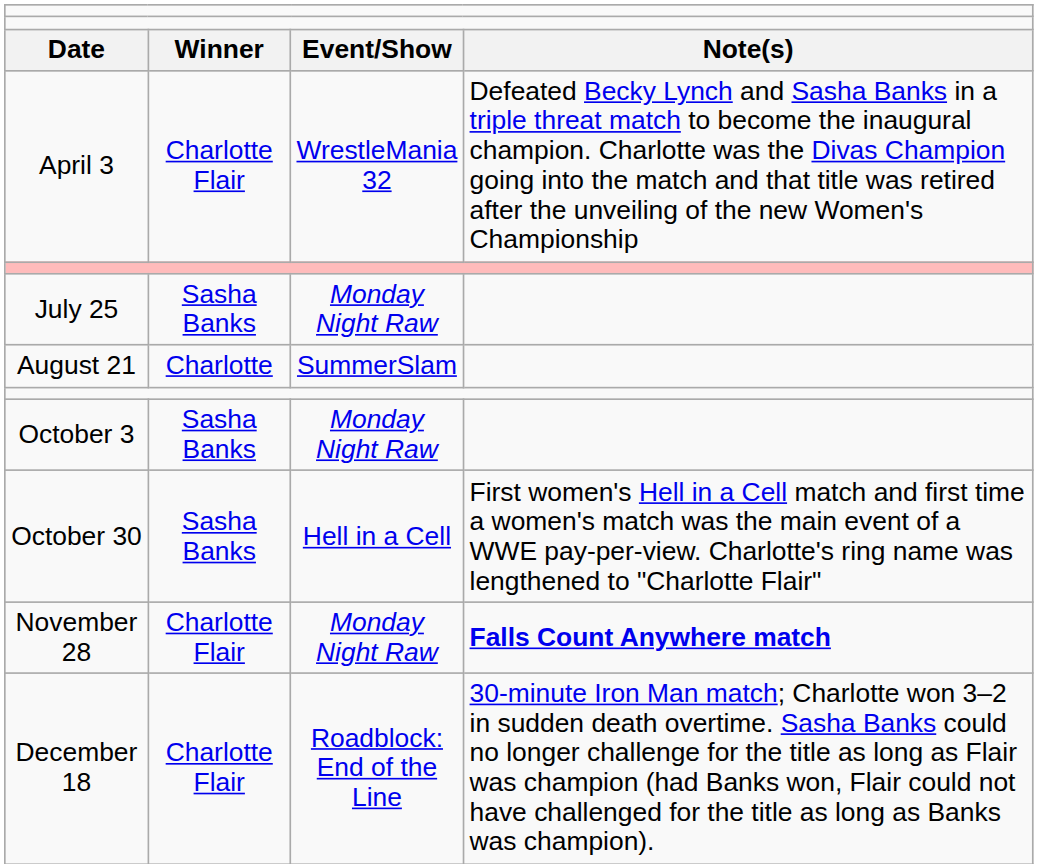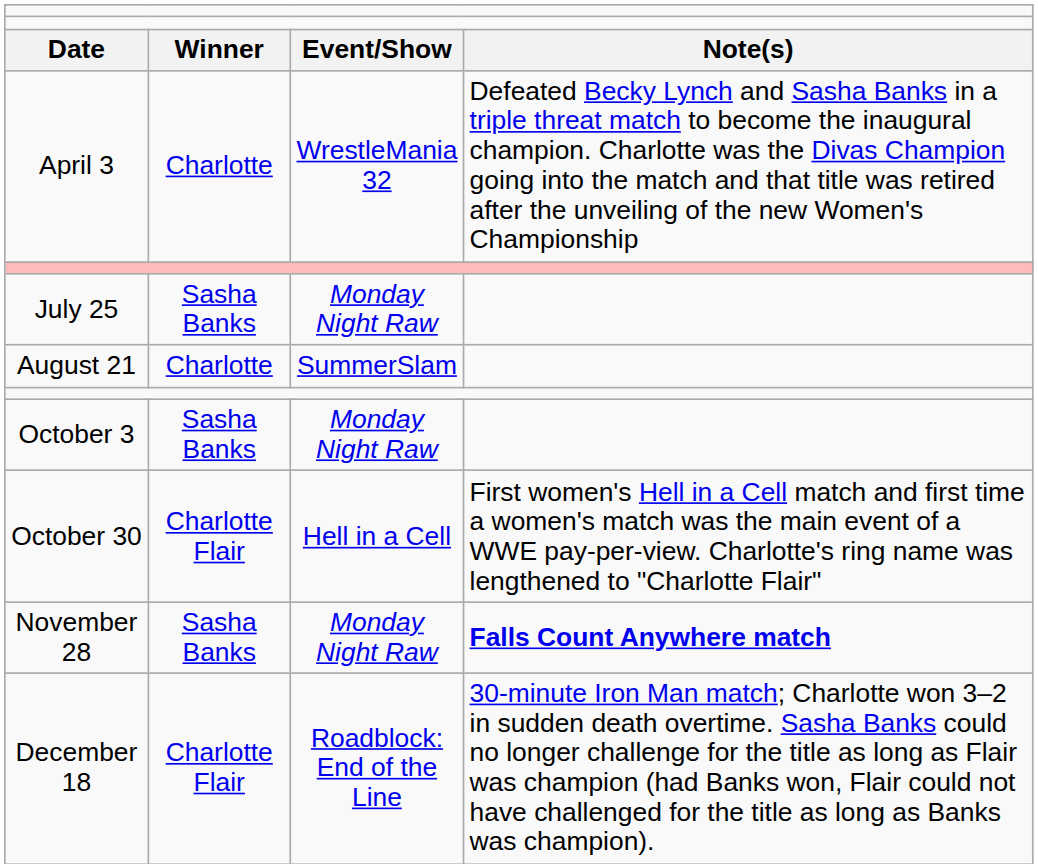 <table class="wikitable" style="text-align:center; width:100%;">
 <tr>
 <td colspan="5"></td>
 </tr>
 <tr>
 <td colspan="5"><strong></strong></td>
 </tr>
 <tr>
 <th width=14%>Date</th>
 <th width=14%>Winner</th>
 <th width=14%>Event/Show</th>
 <th width=58%>Note(s)</th>
 </tr>
 <tr>
 <td>April 3</td>
-<td><a href='#'>Charlotte Flair</a></td>
+<td><a href='#'>Charlotte</a></td>
 <td><a href='#'>WrestleMania 32</a></td>
 <td align=left>Defeated <a href='#'>Becky Lynch</a> and <a href='#'>Sasha Banks</a> in a <a href='#'>triple threat match</a> to become the inaugural champion. Charlotte was the <a href='#'>Divas Champion</a> going into the match and that title was retired after the unveiling of the new Women's Championship</td>
 </tr>
 <tr style="background:#FBB;">
 <td colspan="5"></td>
 </tr>
 <tr>
 <td>July 25</td>
 <td><a href='#'>Sasha Banks</a></td>
 <td><em><a href='#'>Monday Night Raw</a></em></td>
 <td></td>
 </tr>
 <tr>
 <td>August 21</td>
 <td><a href='#'>Charlotte</a></td>
 <td><a href='#'>SummerSlam</a></td>
 <td></td>
 </tr>
 <tr>
 <td colspan="5"></td>
 </tr>
 <tr>
 <td>October 3</td>
 <td><a href='#'>Sasha Banks</a></td>
 <td><em><a href='#'>Monday Night Raw</a></em></td>
 <td></td>
 </tr>
 <tr>
 <td>October 30</td>
-<td><a href='#'>Sasha Banks</a></td>
+<td><a href='#'>Charlotte Flair</a></td>
 <td><a href='#'>Hell in a Cell</a></td>
 <td align=left>First women's <a href='#'>Hell in a Cell</a> match and first time a women's match was the main event of a WWE pay-per-view. Charlotte's ring name was lengthened to "Charlotte Flair"</td>
 </tr>
 <tr>
 <td>November 28</td>
-<td><a href='#'>Charlotte Flair</a></td>
+<td><a href='#'>Sasha Banks</a></td>
 <td><em><a href='#'>Monday Night Raw</a></em></td>
 <td align=left><strong><a href='#'>Falls Count Anywhere match</a></strong></td>
 </tr>
 <tr>
 <td>December 18</td>
 <td><a href='#'>Charlotte Flair</a></td>
 <td><a href='#'>Roadblock: End of the Line</a></td>
 <td align=left><a href='#'>30-minute Iron Man match</a>; Charlotte won 3–2 in sudden death overtime. <a href='#'>Sasha Banks</a> could no longer challenge for the title as long as Flair was champion (had Banks won, Flair could not have challenged for the title as long as Banks was champion).</td>
 </tr>
 <tr>
 </tr>
 </table>
